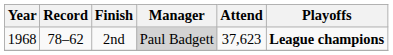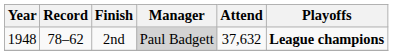 <table class="wikitable" style="text-align:center">
 <tr>
 <th>Year</th>
 <th>Record</th>
 <th>Finish</th>
 <th>Manager</th>
 <th>Attend</th>
 <th>Playoffs</th>
 </tr>
 <tr align=center>
-<td>1968</td>
+<td>1948</td>
 <td>78–62</td>
 <td>2nd</td>
 <td style="background: lightgrey;">Paul Badgett</td>
-<td>37,623</td>
+<td>37,632</td>
 <td><strong>League champions</strong></td>
 </tr>
 <tr align=center>
 </tr>
 </table>
